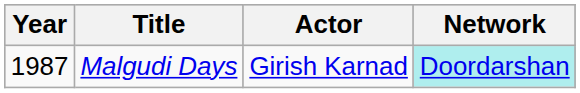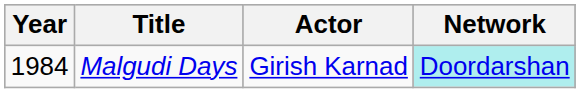 <table class="wikitable">
 <tr>
 <th scope="col">Year</th>
 <th scope="col">Title</th>
 <th scope="col">Actor</th>
 <th scope="col">Network</th>
 </tr>
 <tr>
-<td>1987</td>
+<td>1984</td>
 <td><em><a href='#'>Malgudi Days</a></em></td>
 <td><a href='#'>Girish Karnad</a></td>
 <td style="background: paleturquoise;"><a href='#'>Doordarshan</a></td>
 </tr>
 </table>
